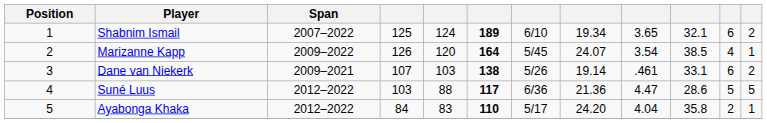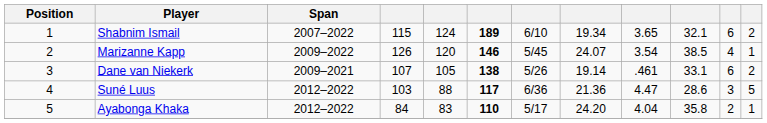 <table class="wikitable" style="text-align: center; width:80%">
 <tr>
 <th>Position</th>
 <th>Player</th>
 <th>Span</th>
 <th></th>
 <th></th>
 <th></th>
 <th></th>
 <th></th>
 <th></th>
 <th></th>
 <th></th>
 <th></th>
 </tr>
 <tr>
 <td>1</td>
 <td align="left"><a href='#'>Shabnim Ismail</a></td>
 <td>2007–2022</td>
-<td>125</td>
+<td>115</td>
 <td>124</td>
 <td><strong>189</strong></td>
 <td>6/10</td>
 <td>19.34</td>
 <td>3.65</td>
 <td>32.1</td>
 <td>6</td>
 <td>2</td>
 </tr>
 <tr>
 <td>2</td>
 <td align="left"><a href='#'>Marizanne Kapp</a></td>
 <td>2009–2022</td>
 <td>126</td>
 <td>120</td>
-<td><strong>164</strong></td>
+<td><strong>146</strong></td>
 <td>5/45</td>
 <td>24.07</td>
 <td>3.54</td>
 <td>38.5</td>
 <td>4</td>
 <td>1</td>
 </tr>
 <tr>
 <td>3</td>
 <td align="left"><a href='#'>Dane van Niekerk</a></td>
 <td>2009–2021</td>
 <td>107</td>
-<td>103</td>
+<td>105</td>
 <td><strong>138</strong></td>
 <td>5/26</td>
 <td>19.14</td>
 <td>.461</td>
 <td>33.1</td>
 <td>6</td>
 <td>2</td>
 </tr>
 <tr>
 <td>4</td>
 <td align="left"><a href='#'>Suné Luus</a></td>
 <td>2012–2022</td>
 <td>103</td>
 <td>88</td>
 <td><strong>117</strong></td>
 <td>6/36</td>
 <td>21.36</td>
 <td>4.47</td>
 <td>28.6</td>
-<td>5</td>
+<td>3</td>
 <td>5</td>
 </tr>
 <tr>
 <td>5</td>
 <td align="left"><a href='#'>Ayabonga Khaka</a></td>
 <td>2012–2022</td>
 <td>84</td>
 <td>83</td>
 <td><strong>110</strong></td>
 <td>5/17</td>
 <td>24.20</td>
 <td>4.04</td>
 <td>35.8</td>
 <td>2</td>
 <td>1</td>
 </tr>
 <tr>
 </tr>
 </table>
